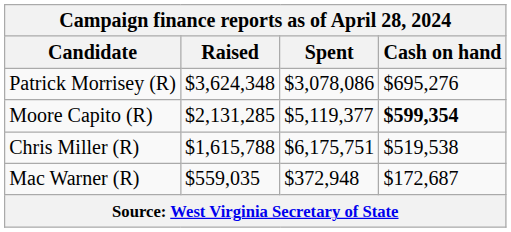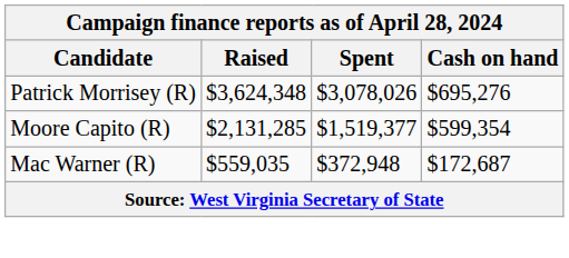 <table class="wikitable sortable">
 <tr>
 <th colspan=4>Campaign finance reports as of April 28, 2024</th>
 </tr>
 <tr style="text-align:center;">
 <th>Candidate</th>
 <th>Raised</th>
 <th>Spent</th>
 <th>Cash on hand</th>
 </tr>
 <tr>
 <td>Patrick Morrisey (R)</td>
 <td>$3,624,348</td>
-<td>$3,078,086</td>
+<td>$3,078,026</td>
 <td>$695,276</td>
 </tr>
 <tr>
 <td>Moore Capito (R)</td>
 <td>$2,131,285</td>
-<td>$5,119,377</td>
-<td><strong>$599,354</strong></td>
-</tr>
-<tr>
-<td>Chris Miller (R)</td>
-<td>$1,615,788</td>
-<td>$6,175,751</td>
-<td>$519,538</td>
+<td>$1,519,377</td>
+<td>$599,354</td>
 </tr>
 <tr>
 <td>Mac Warner (R)</td>
 <td>$559,035</td>
 <td>$372,948</td>
 <td>$172,687</td>
 </tr>
 <tr>
 <th colspan="4"><small>Source: <a href='#'>West Virginia Secretary of State</a></small></th>
 </tr>
 </table>
